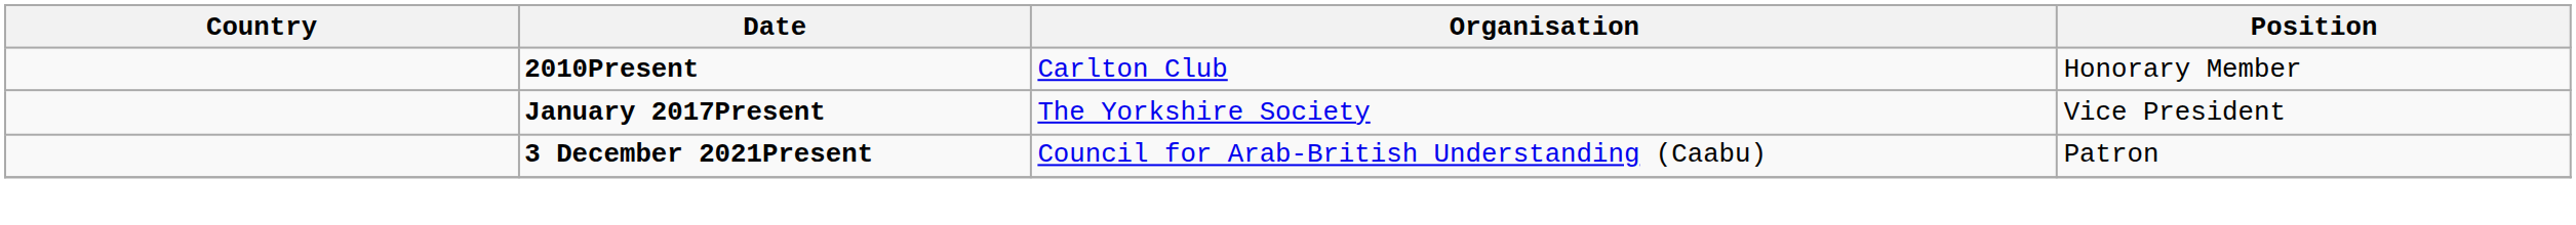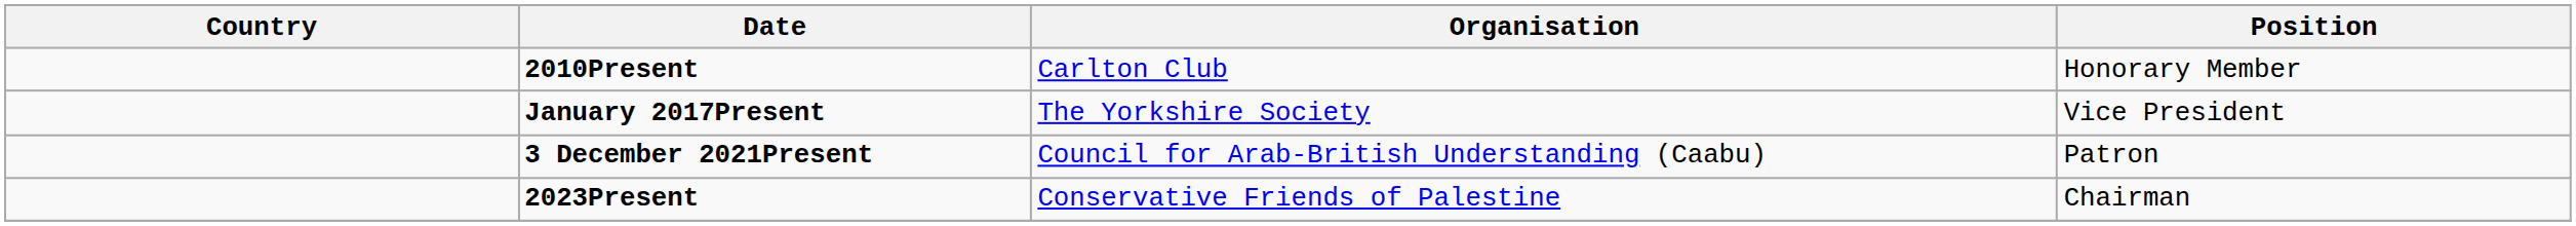 <table class="wikitable" style="width:100%;">
 <tr>
 <th style="width:20%;">Country</th>
 <th style="width:20%;">Date</th>
 <th style="width:40%;">Organisation</th>
 <th style="width:20%;">Position</th>
 </tr>
 <tr>
 <td></td>
 <td><strong>2010Present</strong></td>
 <td><a href='#'>Carlton Club</a></td>
 <td>Honorary Member</td>
 </tr>
 <tr>
 <td></td>
 <td><strong>January 2017Present</strong></td>
 <td><a href='#'>The Yorkshire Society</a></td>
 <td>Vice President</td>
 </tr>
 <tr>
 <td></td>
 <td><strong>3 December 2021Present</strong></td>
 <td><a href='#'>Council for Arab-British Understanding</a> (Caabu)</td>
 <td>Patron</td>
 </tr>
 <tr>
+<td></td>
+<td><strong>2023Present</strong></td>
+<td><a href='#'>Conservative Friends of Palestine</a></td>
+<td>Chairman</td>
+</tr>
+<tr>
 </tr>
 </table>
